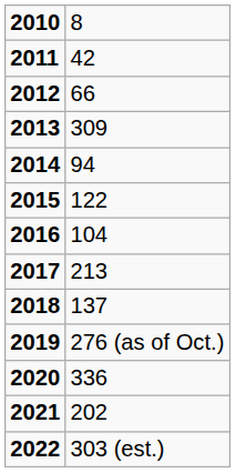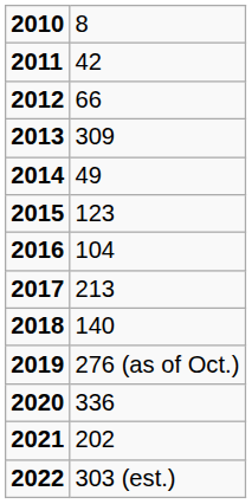 <table class="wikitable">
 <tr>
 <td><strong>2010</strong></td>
 <td>8</td>
 </tr>
 <tr>
 <td><strong>2011</strong></td>
 <td>42</td>
 </tr>
 <tr>
 <td><strong>2012</strong></td>
 <td>66</td>
 </tr>
 <tr>
 <td><strong>2013</strong></td>
 <td>309</td>
 </tr>
 <tr>
 <td><strong>2014</strong></td>
-<td>94</td>
+<td>49</td>
 </tr>
 <tr>
 <td><strong>2015</strong></td>
-<td>122</td>
+<td>123</td>
 </tr>
 <tr>
 <td><strong>2016</strong></td>
 <td>104</td>
 </tr>
 <tr>
 <td><strong>2017</strong></td>
 <td>213</td>
 </tr>
 <tr>
 <td><strong>2018</strong></td>
-<td>137</td>
+<td>140</td>
 </tr>
 <tr>
 <td><strong>2019</strong></td>
 <td>276 (as of Oct.)</td>
 </tr>
 <tr>
 <td><strong>2020</strong></td>
 <td>336</td>
 </tr>
 <tr>
 <td><strong>2021</strong></td>
 <td>202</td>
 </tr>
 <tr>
 <td><strong>2022</strong></td>
 <td>303 (est.)</td>
 </tr>
 </table>
